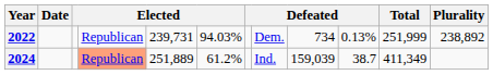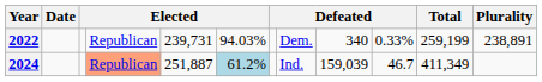 <table class=wikitable>
 <tr>
 <th>Year</th>
 <th>Date</th>
 <th ! colspan="4">Elected</th>
 <th ! colspan="4">Defeated</th>
 <th>Total</th>
 <th>Plurality</th>
 </tr>
 <tr>
 <th valign="top"><a href='#'>2022</a></th>
 <td valign="top"></td>
 <td valign="top"></td>
 <td valign="top" ><a href='#'>Republican</a></td>
 <td valign="top" align="right">239,731</td>
 <td valign="top" align="right">94.03%</td>
 <td valign="top"></td>
 <td valign="top" ><a href='#'>Dem.</a></td>
-<td valign="top" align="right">734</td>
-<td valign="top" align="right">0.13%</td>
-<td valign="top" align="right">251,999</td>
-<td valign="top" align="right">238,892</td>
+<td valign="top" align="right">340</td>
+<td valign="top" align="right">0.33%</td>
+<td valign="top" align="right">259,199</td>
+<td valign="top" align="right">238,891</td>
 </tr>
 <tr>
 <th valign="top"><a href='#'>2024</a></th>
 <td valign="top"></td>
 <td valign="top"></td>
 <td valign="top"  style="background: lightsalmon;"><a href='#'>Republican</a></td>
-<td valign="top" align="right">251,889</td>
-<td valign="top" align="right">61.2%</td>
+<td valign="top" align="right">251,887</td>
+<td valign="top" align="right" style="background: lightblue;">61.2%</td>
 <td valign="top"></td>
 <td valign="top" ><a href='#'>Ind.</a></td>
 <td valign="top" align="right">159,039</td>
-<td valign="top" align="right">38.7</td>
+<td valign="top" align="right">46.7</td>
 <td valign="top" align="right">411,349</td>
 <td valign="top" align="right"></td>
 </tr>
 </table>
